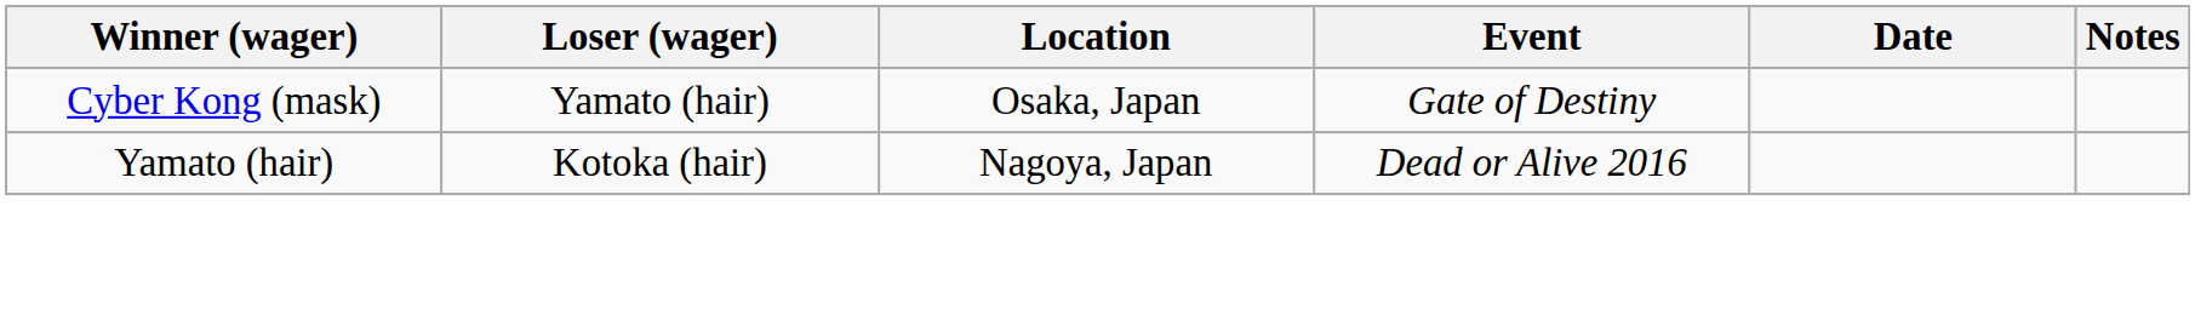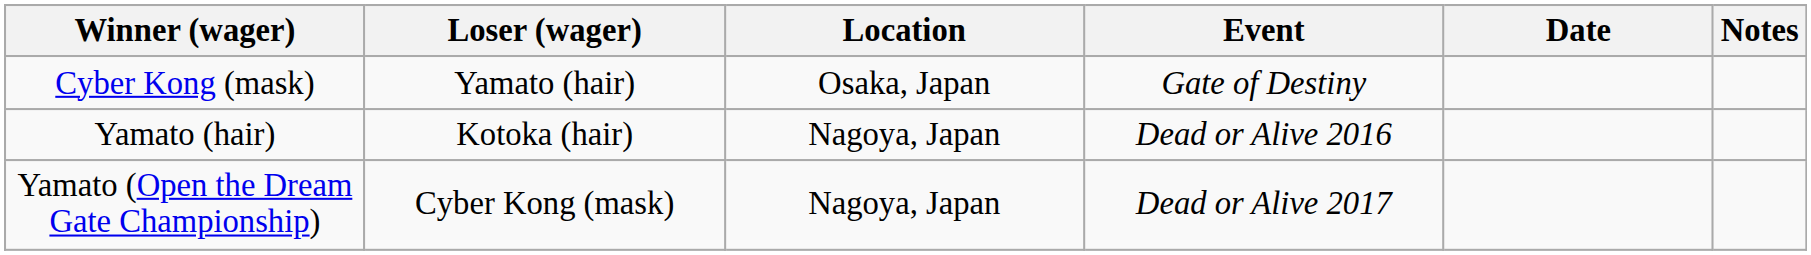 <table class="wikitable sortable" width=100%  style="text-align: center">
 <tr>
 <th width=20% scope="col">Winner (wager)</th>
 <th width=20% scope="col">Loser (wager)</th>
 <th width=20% scope="col">Location</th>
 <th width=20% scope="col">Event</th>
 <th width=15% scope="col">Date</th>
 <th class="unsortable" width=5% scope="col">Notes</th>
 </tr>
 <tr>
 <td><a href='#'>Cyber Kong</a> (mask)</td>
 <td>Yamato (hair)</td>
 <td>Osaka, Japan</td>
 <td><em>Gate of Destiny</em></td>
 <td></td>
 <td></td>
 </tr>
 <tr>
 <td>Yamato (hair)</td>
 <td>Kotoka (hair)</td>
 <td>Nagoya, Japan</td>
 <td><em>Dead or Alive 2016</em></td>
 <td></td>
 <td></td>
 </tr>
+<tr>
+<td>Yamato (<a href='#'>Open the Dream Gate Championship</a>)</td>
+<td>Cyber Kong (mask)</td>
+<td>Nagoya, Japan</td>
+<td><em>Dead or Alive 2017</em></td>
+<td></td>
+<td></td>
+</tr>
 </table>
